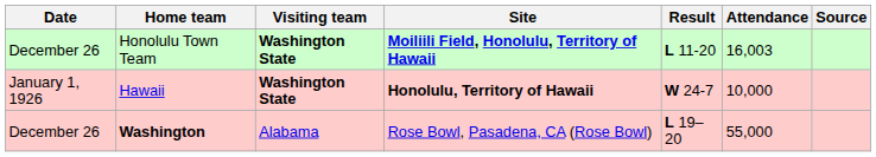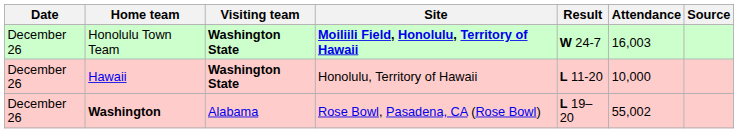 <table class="wikitable" style="font-size:95%;">
 <tr>
 <th>Date</th>
 <th>Home team</th>
 <th>Visiting team</th>
 <th>Site</th>
 <th>Result</th>
 <th>Attendance</th>
 <th class="unsortable">Source</th>
 </tr>
 <tr bgcolor=ccffcc>
 <td>December 26</td>
 <td>Honolulu Town Team</td>
 <td><strong>Washington State</strong></td>
 <td><strong><a href='#'>Moiliili Field</a>, <a href='#'>Honolulu</a>, <a href='#'>Territory of Hawaii</a></strong></td>
-<td><strong>L</strong> 11-20</td>
+<td><strong>W</strong> 24-7</td>
 <td>16,003</td>
 <td></td>
 </tr>
 <tr bgcolor=#ffcccc>
-<td>January 1, 1926</td>
+<td>December 26</td>
 <td><a href='#'>Hawaii</a></td>
 <td><strong>Washington State</strong></td>
-<td Moiliili Field><strong>Honolulu, Territory of Hawaii</strong></td>
-<td><strong>W</strong> 24-7</td>
+<td Moiliili Field>Honolulu, Territory of Hawaii</td>
+<td><strong>L</strong> 11-20</td>
 <td>10,000</td>
 <td></td>
 </tr>
 <tr bgcolor=#ffcccc>
 <td>December 26</td>
 <td><strong>Washington</strong></td>
 <td><a href='#'>Alabama</a></td>
 <td><a href='#'>Rose Bowl</a>, <a href='#'>Pasadena, CA</a> (<a href='#'>Rose Bowl</a>)</td>
 <td><strong>L</strong> 19–20</td>
-<td>55,000</td>
+<td>55,002</td>
 <td></td>
 </tr>
 </table>
